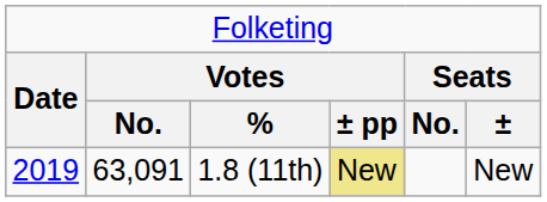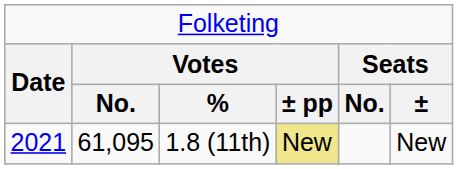 <table class="wikitable">
 <tr>
 <td colspan="6" align="center"><a href='#'>Folketing</a></td>
 </tr>
 <tr>
 <th rowspan="2">Date</th>
 <th colspan="3">Votes</th>
 <th colspan="2">Seats</th>
 </tr>
 <tr>
 <th>No.</th>
 <th>%</th>
 <th>± pp</th>
 <th>No.</th>
 <th>±</th>
 </tr>
 <tr>
-<td><a href='#'>2019</a></td>
-<td>63,091</td>
+<td><a href='#'>2021</a></td>
+<td>61,095</td>
 <td>1.8 (11th)</td>
 <td style="background: khaki;">New</td>
 <td></td>
 <td>New</td>
 </tr>
 </table>
